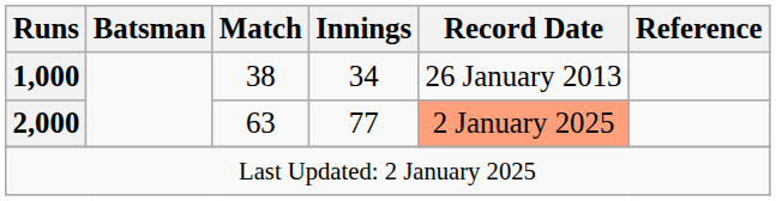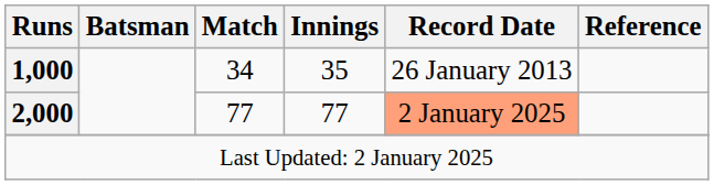 <table class="wikitable plainrowheaders sortable" style="text-align:center;">
 <tr>
 <th scope="col" style="text-align:center;">Runs</th>
 <th scope="col" style="text-align:center;">Batsman</th>
 <th scope="col" style="text-align:center;">Match</th>
 <th scope="col" style="text-align:center;">Innings</th>
 <th scope="col" style="text-align:center;">Record Date</th>
 <th scope="col">Reference</th>
 </tr>
 <tr>
 <th scope="row" style="text-align:center;"><strong>1,000</strong></th>
 <td rowspan=2></td>
-<td>38</td>
 <td>34</td>
+<td>35</td>
 <td>26 January 2013</td>
 <td></td>
 </tr>
 <tr>
 <th scope="row" style="text-align:center;"><strong>2,000</strong></th>
-<td>63</td>
+<td>77</td>
 <td>77</td>
 <td style="background: lightsalmon;">2 January 2025</td>
 <td></td>
 </tr>
 <tr>
 </tr>
 <tr class=sortbottom>
 <td colspan=9><small>Last Updated: 2 January 2025</small></td>
 </tr>
 </table>
